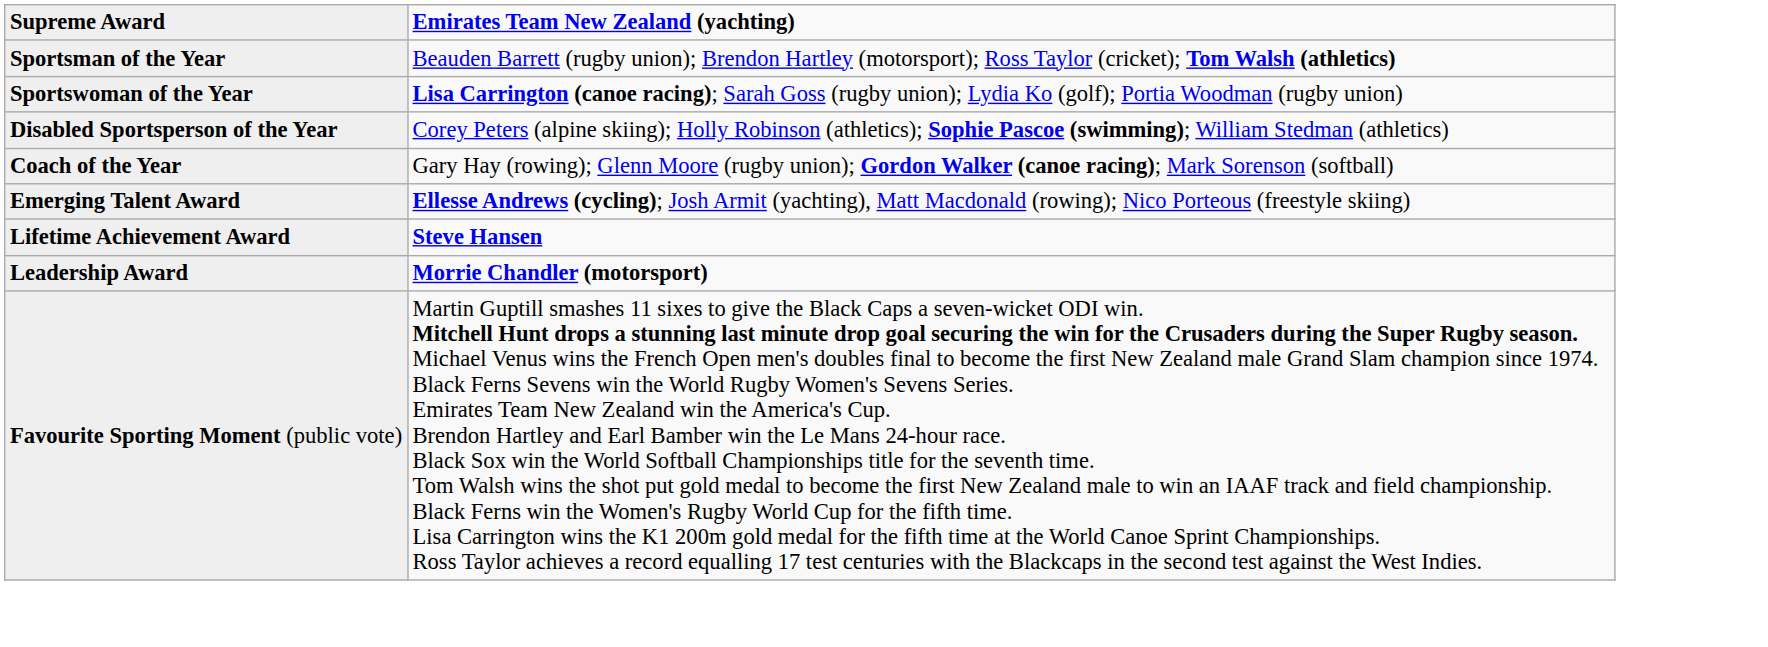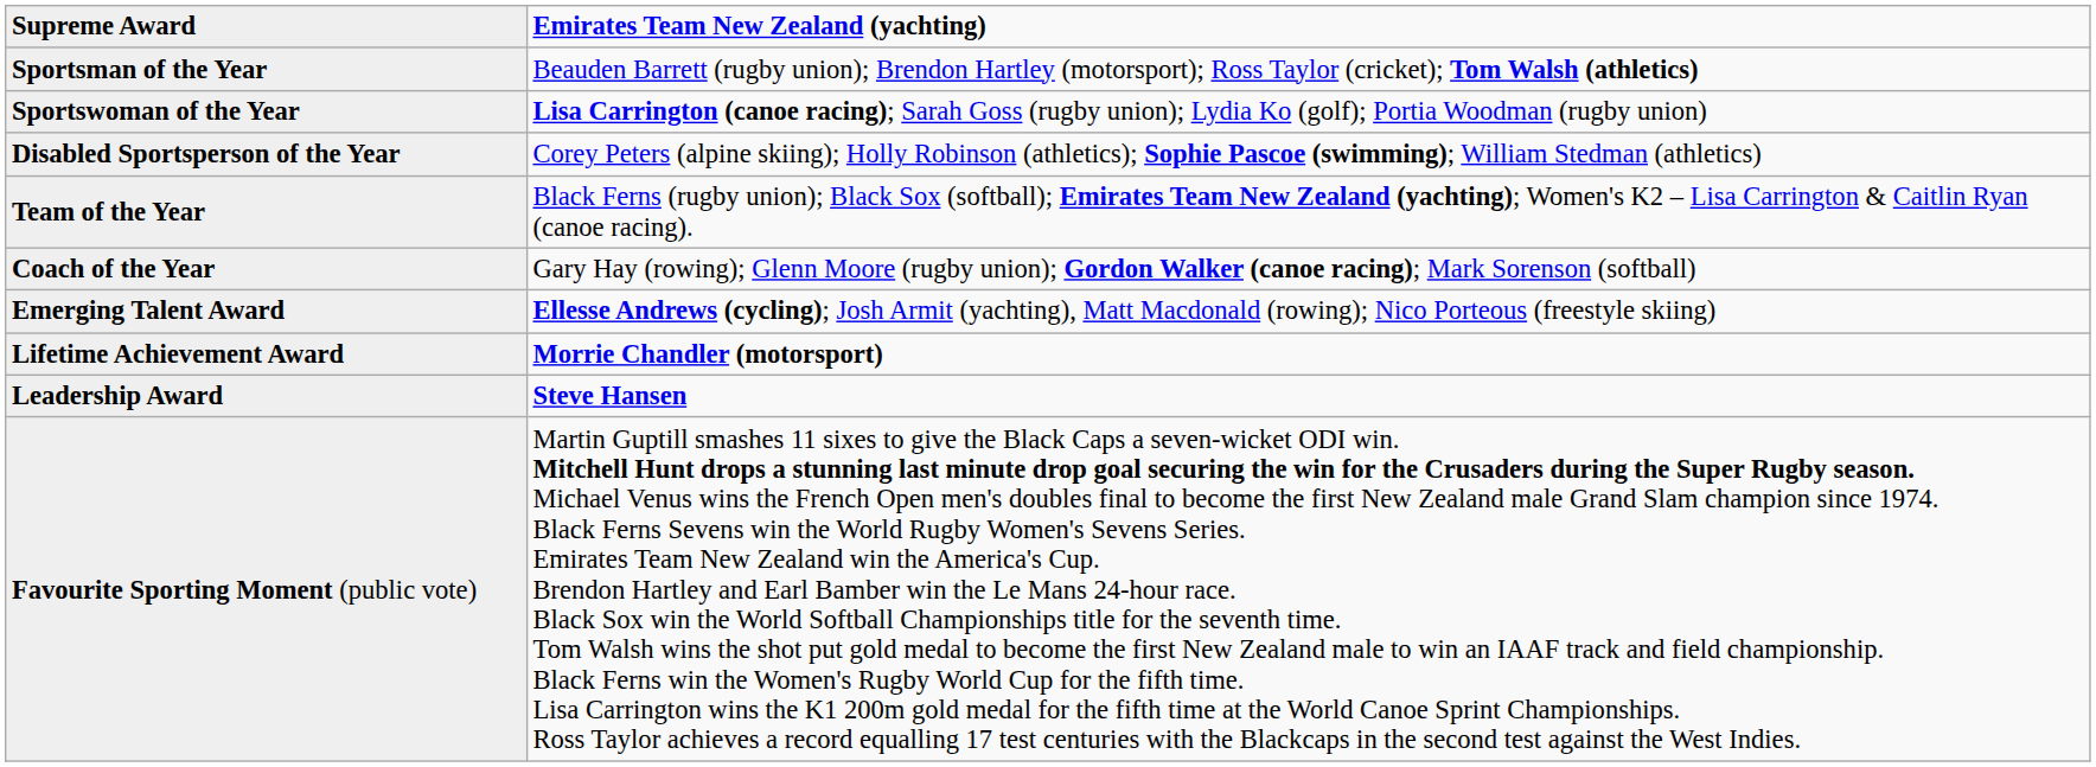 <table class=wikitable>
 <tr>
 <td style="background:#efefef; vertical-align:top;"><strong>Supreme Award</strong></td>
 <td><strong><a href='#'>Emirates Team New Zealand</a> (yachting)</strong></td>
 </tr>
 <tr>
 <td style="background:#efefef;"><strong>Sportsman of the Year</strong></td>
 <td><a href='#'>Beauden Barrett</a> (rugby union); <a href='#'>Brendon Hartley</a> (motorsport); <a href='#'>Ross Taylor</a> (cricket); <strong><a href='#'>Tom Walsh</a> (athletics)</strong></td>
 </tr>
 <tr>
 <td style="background:#efefef;"><strong>Sportswoman of the Year</strong></td>
 <td><strong><a href='#'>Lisa Carrington</a> (canoe racing)</strong>; <a href='#'>Sarah Goss</a> (rugby union); <a href='#'>Lydia Ko</a> (golf); <a href='#'>Portia Woodman</a> (rugby union)</td>
 </tr>
 <tr>
 <td style="background:#efefef;"><strong>Disabled Sportsperson of the Year</strong></td>
 <td><a href='#'>Corey Peters</a> (alpine skiing); <a href='#'>Holly Robinson</a> (athletics); <strong><a href='#'>Sophie Pascoe</a> (swimming)</strong>; <a href='#'>William Stedman</a> (athletics)</td>
 </tr>
 <tr>
+<td style="background:#efefef;"><strong>Team of the Year</strong></td>
+<td><a href='#'>Black Ferns</a> (rugby union); <a href='#'>Black Sox</a> (softball); <strong><a href='#'>Emirates Team New Zealand</a> (yachting)</strong>; Women's K2 – <a href='#'>Lisa Carrington</a> & <a href='#'>Caitlin Ryan</a> (canoe racing).</td>
+</tr>
+<tr>
 <td style="background:#efefef;"><strong>Coach of the Year</strong></td>
 <td>Gary Hay (rowing); <a href='#'>Glenn Moore</a> (rugby union); <strong><a href='#'>Gordon Walker</a> (canoe racing)</strong>; <a href='#'>Mark Sorenson</a> (softball)</td>
 </tr>
 <tr>
 <td style="background:#efefef;"><strong>Emerging Talent Award</strong></td>
 <td><strong><a href='#'>Ellesse Andrews</a> (cycling)</strong>; <a href='#'>Josh Armit</a> (yachting), <a href='#'>Matt Macdonald</a> (rowing); <a href='#'>Nico Porteous</a> (freestyle skiing)</td>
 </tr>
 <tr>
 <td style="background:#efefef; width:25%;"><strong>Lifetime Achievement Award</strong></td>
-<td><strong><a href='#'>Steve Hansen</a></strong></td>
+<td><strong><a href='#'>Morrie Chandler</a> (motorsport)</strong></td>
 </tr>
 <tr>
 <td style="background:#efefef; width:25%;"><strong>Leadership Award</strong></td>
-<td><strong><a href='#'>Morrie Chandler</a> (motorsport)</strong></td>
+<td><strong><a href='#'>Steve Hansen</a></strong></td>
 </tr>
 <tr>
 <td style="background:#efefef; width:25%;"><strong>Favourite Sporting Moment</strong> (public vote)</td>
 <td>Martin Guptill smashes 11 sixes to give the Black Caps a seven-wicket ODI win.<br> <strong>Mitchell Hunt drops a stunning last minute drop goal securing the win for the Crusaders during the Super Rugby season.</strong><br> Michael Venus wins the French Open men's doubles final to become the first New Zealand male Grand Slam champion since 1974.<br> Black Ferns Sevens win the World Rugby Women's Sevens Series.<br> Emirates Team New Zealand win the America's Cup. <br> Brendon Hartley and Earl Bamber win the Le Mans 24-hour race.<br> Black Sox win the World Softball Championships title for the seventh time.<br> Tom Walsh wins the shot put gold medal to become the first New Zealand male to win an IAAF track and field championship.<br> Black Ferns win the Women's Rugby World Cup for the fifth time.<br> Lisa Carrington wins the K1 200m gold medal for the fifth time at the World Canoe Sprint Championships.<br> Ross Taylor achieves a record equalling 17 test centuries with the Blackcaps in the second test against the West Indies.</td>
 </tr>
 </table>
